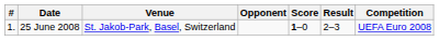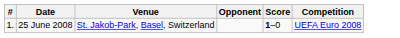 <table class="wikitable" style="font-size:85%;">
 <tr>
 <th>#</th>
 <th>Date</th>
 <th>Venue</th>
 <th>Opponent</th>
 <th>Score</th>
-<th>Result</th>
 <th>Competition</th>
 </tr>
 <tr>
 <td>1.</td>
 <td>25 June 2008</td>
 <td><a href='#'>St. Jakob-Park</a>, <a href='#'>Basel</a>, Switzerland</td>
 <td></td>
 <td><strong>1</strong>–0</td>
-<td>2–3</td>
 <td><a href='#'>UEFA Euro 2008</a></td>
 </tr>
 </table>
